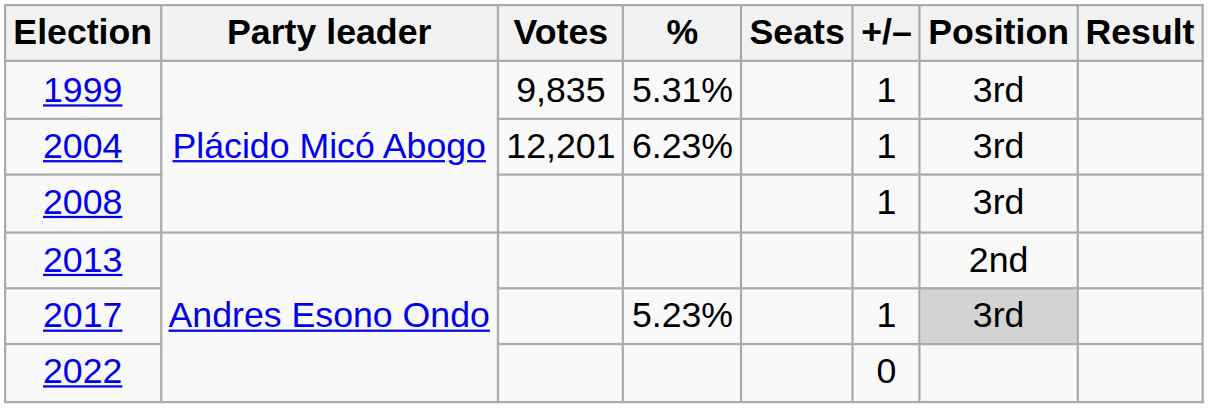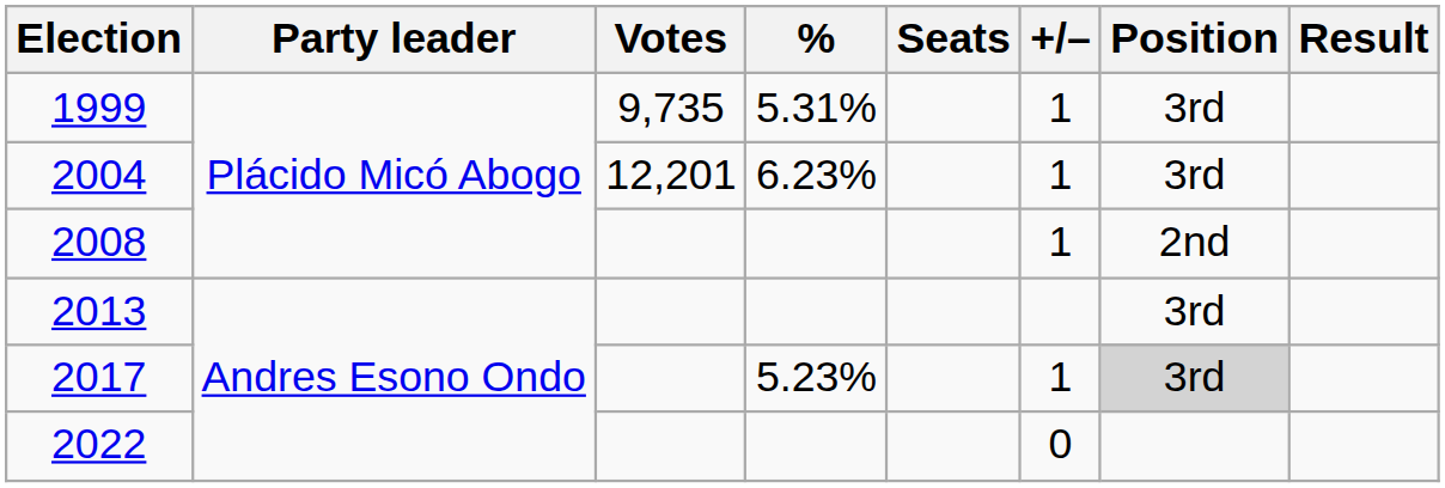 <table class="wikitable" style="text-align:center">
 <tr>
 <th>Election</th>
 <th>Party leader</th>
 <th>Votes</th>
 <th>%</th>
 <th>Seats</th>
 <th>+/–</th>
 <th>Position</th>
 <th><strong>Result</strong></th>
 </tr>
 <tr>
 <td><a href='#'>1999</a></td>
 <td rowspan="3"><a href='#'>Plácido Micó Abogo</a></td>
-<td>9,835</td>
+<td>9,735</td>
 <td>5.31%</td>
 <td></td>
 <td> 1</td>
 <td> 3rd</td>
 <td></td>
 </tr>
 <tr>
 <td><a href='#'>2004</a></td>
 <td>12,201</td>
 <td>6.23%</td>
 <td></td>
 <td> 1</td>
 <td> 3rd</td>
 <td></td>
 </tr>
 <tr>
 <td><a href='#'>2008</a></td>
 <td></td>
 <td></td>
 <td></td>
 <td> 1</td>
-<td> 3rd</td>
+<td> 2nd</td>
 <td></td>
 </tr>
 <tr>
 <td><a href='#'>2013</a></td>
 <td rowspan="3"><a href='#'>Andres Esono Ondo</a></td>
 <td></td>
 <td></td>
 <td></td>
 <td></td>
-<td> 2nd</td>
+<td> 3rd</td>
 <td></td>
 </tr>
 <tr>
 <td><a href='#'>2017</a></td>
 <td></td>
 <td>5.23%</td>
 <td></td>
 <td> 1</td>
 <td style="background: lightgrey;"> 3rd</td>
 <td></td>
 </tr>
 <tr>
 <td><a href='#'>2022</a></td>
 <td></td>
 <td></td>
 <td></td>
 <td> 0</td>
 <td></td>
 <td></td>
 </tr>
 </table>
